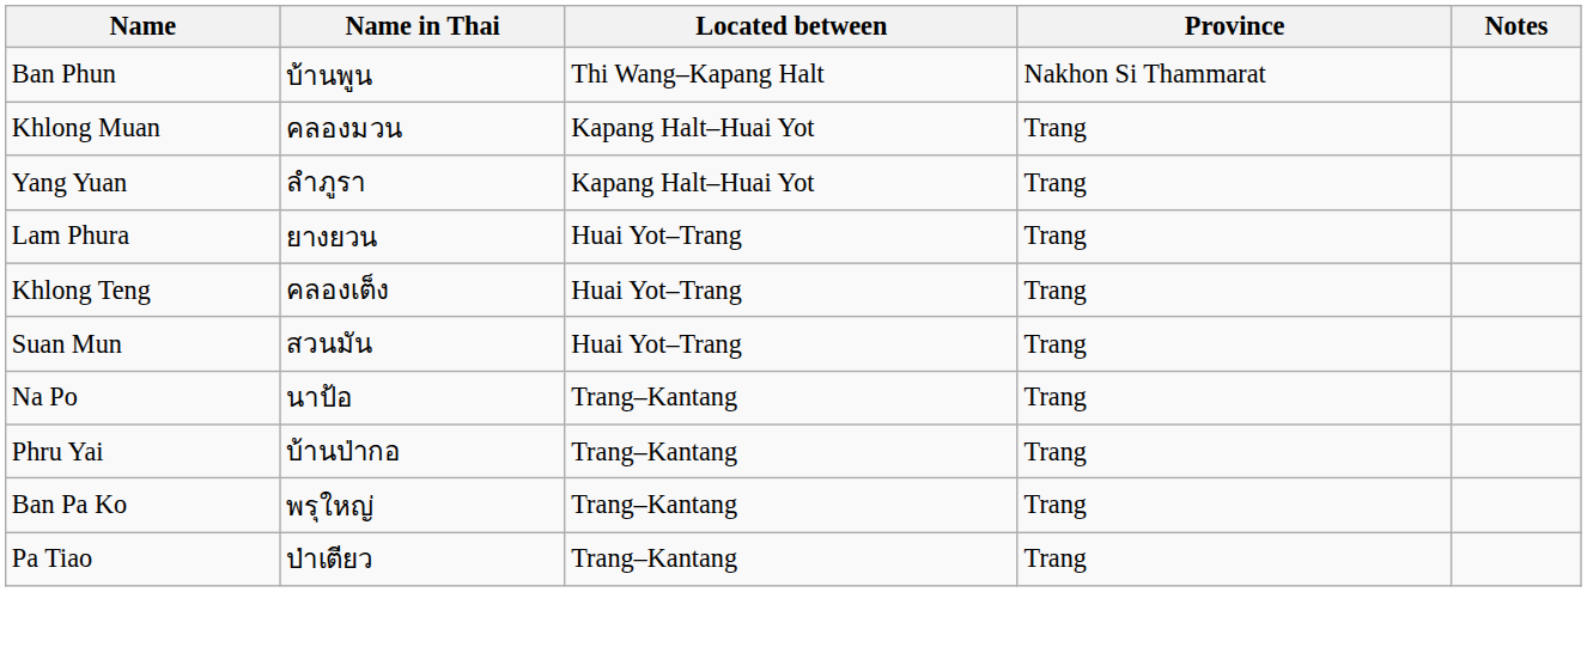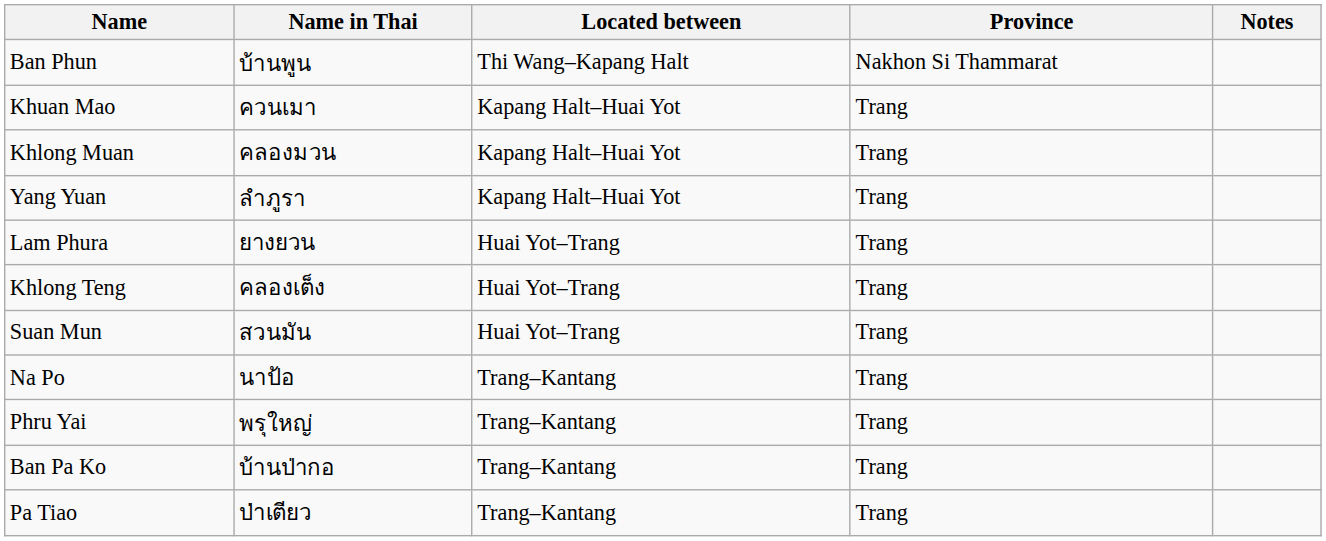 <table class="wikitable" width="75%">
 <tr>
 <th>Name</th>
 <th>Name in Thai</th>
 <th>Located between</th>
 <th>Province</th>
 <th>Notes</th>
 </tr>
 <tr>
 <td>Ban Phun</td>
 <td>บ้านพูน</td>
 <td>Thi Wang–Kapang Halt</td>
 <td>Nakhon Si Thammarat</td>
+<td></td>
+</tr>
+<tr>
+<td>Khuan Mao</td>
+<td>ควนเมา</td>
+<td>Kapang Halt–Huai Yot</td>
+<td>Trang</td>
 <td></td>
 </tr>
 <tr>
 <td>Khlong Muan</td>
 <td>คลองมวน</td>
 <td>Kapang Halt–Huai Yot</td>
 <td>Trang</td>
 <td></td>
 </tr>
 <tr>
 <td>Yang Yuan</td>
 <td>ลำภูรา</td>
 <td>Kapang Halt–Huai Yot</td>
 <td>Trang</td>
 <td></td>
 </tr>
 <tr>
 <td>Lam Phura</td>
 <td>ยางยวน</td>
 <td>Huai Yot–Trang</td>
 <td>Trang</td>
 <td></td>
 </tr>
 <tr>
 <td>Khlong Teng</td>
 <td>คลองเต็ง</td>
 <td>Huai Yot–Trang</td>
 <td>Trang</td>
 <td></td>
 </tr>
 <tr>
 <td>Suan Mun</td>
 <td>สวนมัน</td>
 <td>Huai Yot–Trang</td>
 <td>Trang</td>
 <td></td>
 </tr>
 <tr>
 <td>Na Po</td>
 <td>นาป้อ</td>
 <td>Trang–Kantang</td>
 <td>Trang</td>
 <td></td>
 </tr>
 <tr>
 <td>Phru Yai</td>
-<td>บ้านป่ากอ</td>
+<td>พรุใหญ่</td>
 <td>Trang–Kantang</td>
 <td>Trang</td>
 <td></td>
 </tr>
 <tr>
 <td>Ban Pa Ko</td>
-<td>พรุใหญ่</td>
+<td>บ้านป่ากอ</td>
 <td>Trang–Kantang</td>
 <td>Trang</td>
 <td></td>
 </tr>
 <tr>
 <td>Pa Tiao</td>
 <td>ป่าเตียว</td>
 <td>Trang–Kantang</td>
 <td>Trang</td>
 <td></td>
 </tr>
 </table>
